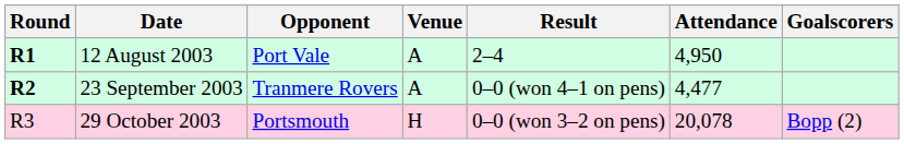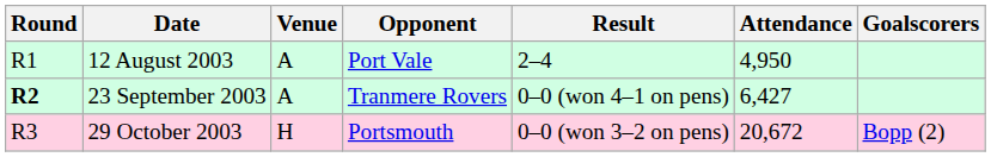 <table class="wikitable">
 <tr>
 <th>Round</th>
 <th>Date</th>
+<th>Venue</th>
 <th>Opponent</th>
-<th>Venue</th>
 <th>Result</th>
 <th>Attendance</th>
 <th>Goalscorers</th>
 </tr>
 <tr style="background-color: #d0ffe3;">
-<td><strong>R1</strong></td>
+<td>R1</td>
 <td>12 August 2003</td>
+<td>A</td>
 <td><a href='#'>Port Vale</a></td>
-<td>A</td>
 <td>2–4</td>
 <td>4,950</td>
 <td></td>
 </tr>
 <tr style="background-color: #d0ffe3;">
 <td><strong>R2</strong></td>
 <td>23 September 2003</td>
+<td>A</td>
 <td><a href='#'>Tranmere Rovers</a></td>
-<td>A</td>
 <td>0–0 (won 4–1 on pens)</td>
-<td>4,477</td>
+<td>6,427</td>
 <td></td>
 </tr>
 <tr style="background-color: #ffd0e3;">
 <td>R3</td>
 <td>29 October 2003</td>
+<td>H</td>
 <td><a href='#'>Portsmouth</a></td>
-<td>H</td>
 <td>0–0 (won 3–2 on pens)</td>
-<td>20,078</td>
+<td>20,672</td>
 <td><a href='#'>Bopp</a> (2)</td>
 </tr>
 </table>
